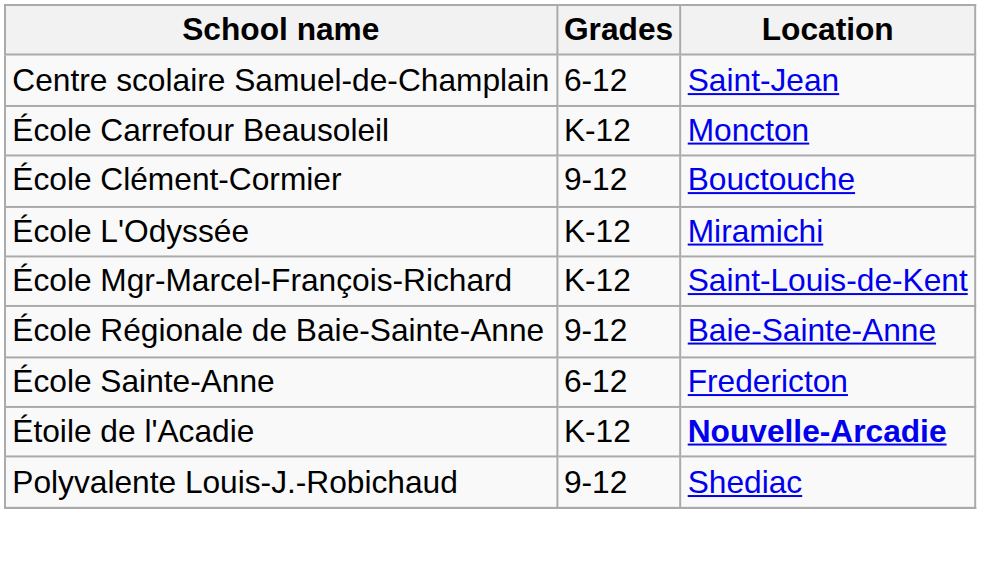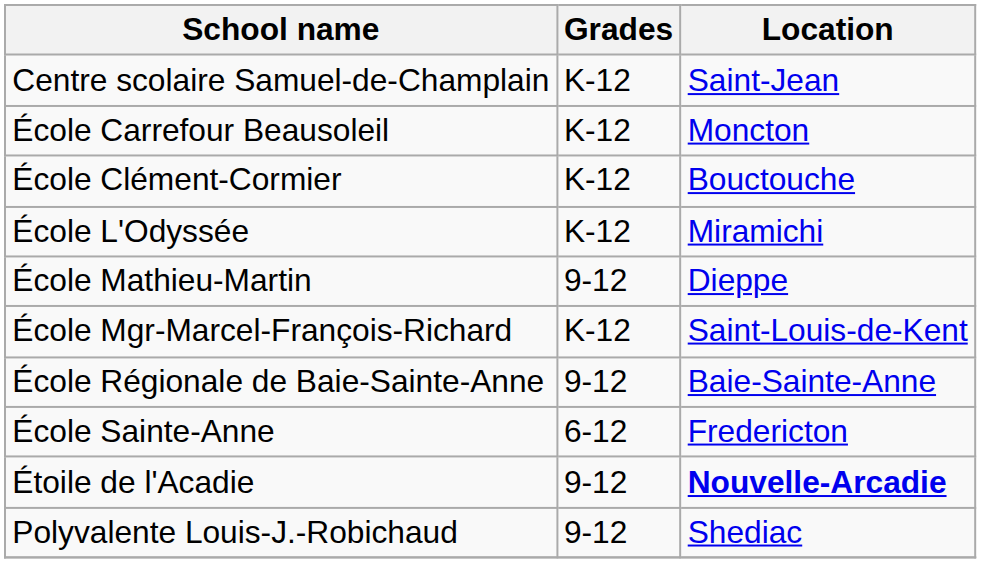 <table class="wikitable plainrowheaders">
 <tr>
 <th>School name</th>
 <th>Grades</th>
 <th>Location</th>
 </tr>
 <tr>
 <td>Centre scolaire Samuel-de-Champlain</td>
-<td>6-12</td>
+<td>K-12</td>
 <td><a href='#'>Saint-Jean</a></td>
 </tr>
 <tr>
 <td>École Carrefour Beausoleil</td>
 <td>K-12</td>
 <td><a href='#'>Moncton</a></td>
 </tr>
 <tr>
 <td>École Clément-Cormier</td>
-<td>9-12</td>
+<td>K-12</td>
 <td><a href='#'>Bouctouche</a></td>
 </tr>
 <tr>
 <td>École L'Odyssée</td>
 <td>K-12</td>
 <td><a href='#'>Miramichi</a></td>
+</tr>
+<tr>
+<td>École Mathieu-Martin</td>
+<td>9-12</td>
+<td><a href='#'>Dieppe</a></td>
 </tr>
 <tr>
 <td>École Mgr-Marcel-François-Richard</td>
 <td>K-12</td>
 <td><a href='#'>Saint-Louis-de-Kent</a></td>
 </tr>
 <tr>
 <td>École Régionale de Baie-Sainte-Anne</td>
 <td>9-12</td>
 <td><a href='#'>Baie-Sainte-Anne</a></td>
 </tr>
 <tr>
 <td>École Sainte-Anne</td>
 <td>6-12</td>
 <td><a href='#'>Fredericton</a></td>
 </tr>
 <tr>
 <td>Étoile de l'Acadie</td>
-<td>K-12</td>
+<td>9-12</td>
 <td><strong><a href='#'>Nouvelle-Arcadie</a></strong></td>
 </tr>
 <tr>
 <td>Polyvalente Louis-J.-Robichaud</td>
 <td>9-12</td>
 <td><a href='#'>Shediac</a></td>
 </tr>
 <tr>
 </tr>
 </table>
